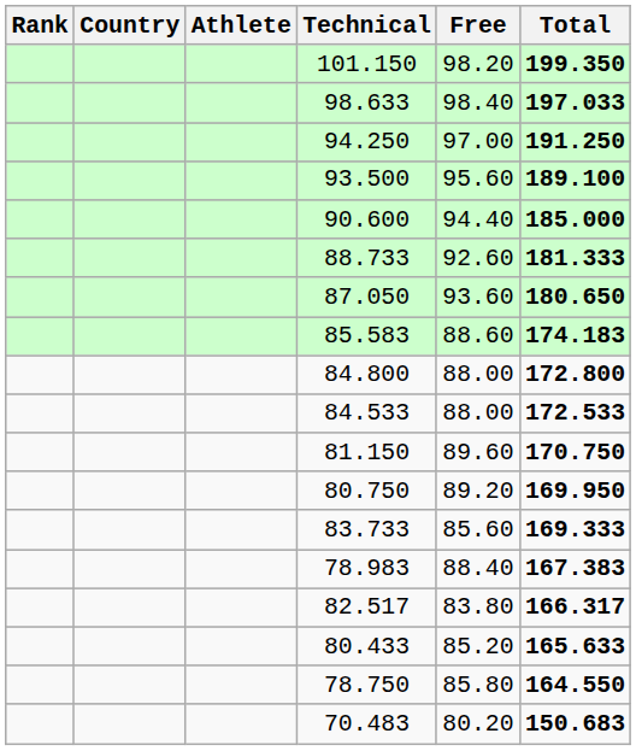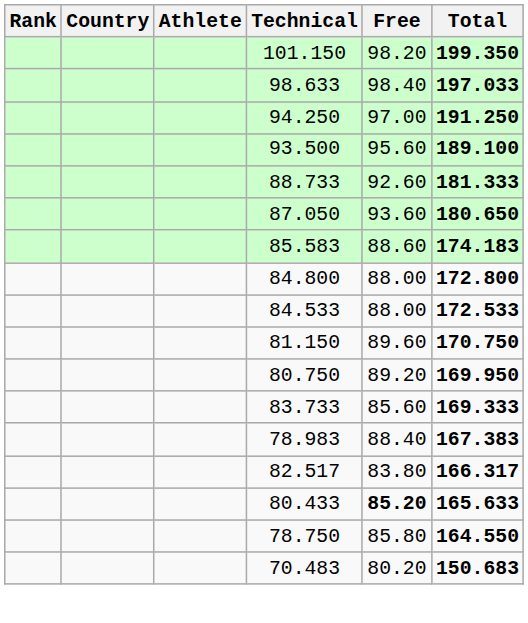 <table class="wikitable sortable" style="text-align:center">
 <tr>
 <th>Rank</th>
 <th>Country</th>
 <th>Athlete</th>
 <th>Technical</th>
 <th>Free</th>
 <th>Total</th>
 </tr>
 <tr bgcolor=ccffcc>
 <td></td>
 <td align=left></td>
 <td></td>
 <td>101.150</td>
 <td>98.20</td>
 <td><strong>199.350</strong></td>
 </tr>
 <tr bgcolor=ccffcc>
 <td></td>
 <td align=left></td>
 <td></td>
 <td>98.633</td>
 <td>98.40</td>
 <td><strong>197.033</strong></td>
 </tr>
 <tr bgcolor=ccffcc>
 <td></td>
 <td align=left></td>
 <td></td>
 <td>94.250</td>
 <td>97.00</td>
 <td><strong>191.250</strong></td>
 </tr>
 <tr bgcolor=ccffcc>
 <td></td>
 <td align=left></td>
 <td></td>
 <td>93.500</td>
 <td>95.60</td>
 <td><strong>189.100</strong></td>
-</tr>
-<tr bgcolor=ccffcc>
-<td></td>
-<td align=left></td>
-<td></td>
-<td>90.600</td>
-<td>94.40</td>
-<td><strong>185.000</strong></td>
 </tr>
 <tr bgcolor=ccffcc>
 <td></td>
 <td align=left></td>
 <td></td>
 <td>88.733</td>
 <td>92.60</td>
 <td><strong>181.333</strong></td>
 </tr>
 <tr bgcolor=ccffcc>
 <td></td>
 <td align=left></td>
 <td></td>
 <td>87.050</td>
 <td>93.60</td>
 <td><strong>180.650</strong></td>
 </tr>
 <tr bgcolor=ccffcc>
 <td></td>
 <td align=left></td>
 <td></td>
 <td>85.583</td>
 <td>88.60</td>
 <td><strong>174.183</strong></td>
 </tr>
 <tr>
 <td></td>
 <td align=left></td>
 <td></td>
 <td>84.800</td>
 <td>88.00</td>
 <td><strong>172.800</strong></td>
 </tr>
 <tr>
 <td></td>
 <td align=left></td>
 <td></td>
 <td>84.533</td>
 <td>88.00</td>
 <td><strong>172.533</strong></td>
 </tr>
 <tr>
 <td></td>
 <td align=left></td>
 <td></td>
 <td>81.150</td>
 <td>89.60</td>
 <td><strong>170.750</strong></td>
 </tr>
 <tr>
 <td></td>
 <td align=left></td>
 <td></td>
 <td>80.750</td>
 <td>89.20</td>
 <td><strong>169.950</strong></td>
 </tr>
 <tr>
 <td></td>
 <td align=left></td>
 <td></td>
 <td>83.733</td>
 <td>85.60</td>
 <td><strong>169.333</strong></td>
 </tr>
 <tr>
 <td></td>
 <td align=left></td>
 <td></td>
 <td>78.983</td>
 <td>88.40</td>
 <td><strong>167.383</strong></td>
 </tr>
 <tr>
 <td></td>
 <td align=left></td>
 <td></td>
 <td>82.517</td>
 <td>83.80</td>
 <td><strong>166.317</strong></td>
 </tr>
 <tr>
 <td></td>
 <td align=left></td>
 <td></td>
 <td>80.433</td>
-<td>85.20</td>
+<td><strong>85.20</strong></td>
 <td><strong>165.633</strong></td>
 </tr>
 <tr>
 <td></td>
 <td align=left></td>
 <td></td>
 <td>78.750</td>
 <td>85.80</td>
 <td><strong>164.550</strong></td>
 </tr>
 <tr>
 <td></td>
 <td align=left></td>
 <td></td>
 <td>70.483</td>
 <td>80.20</td>
 <td><strong>150.683</strong></td>
 </tr>
 </table>
